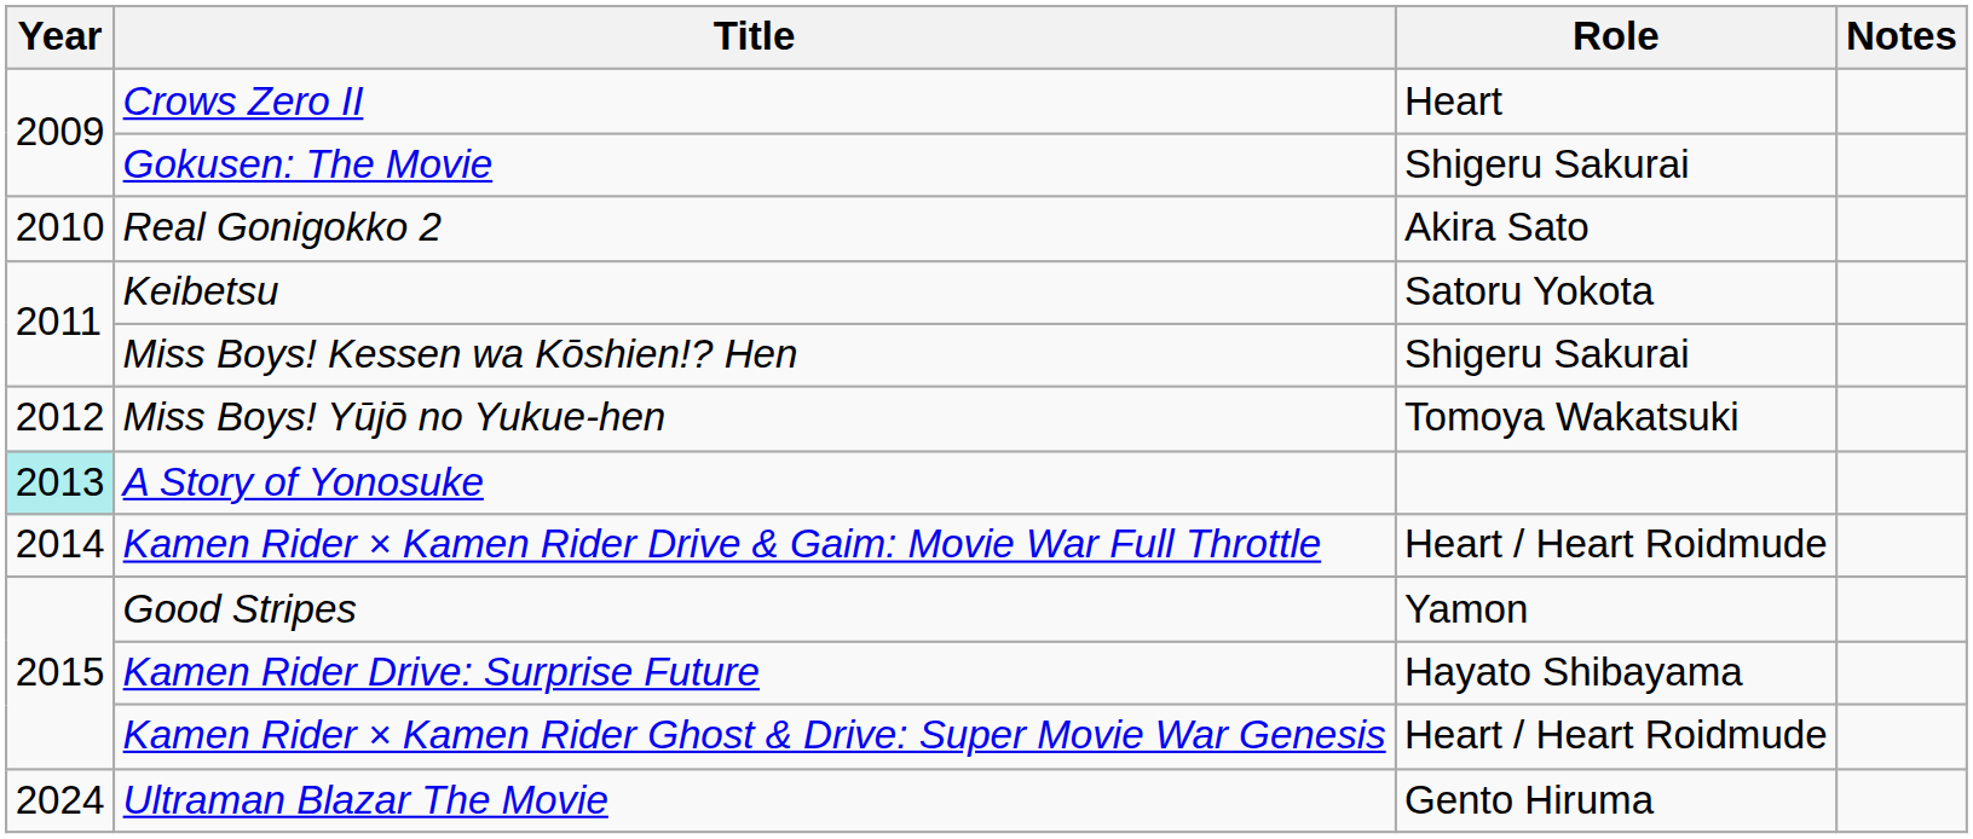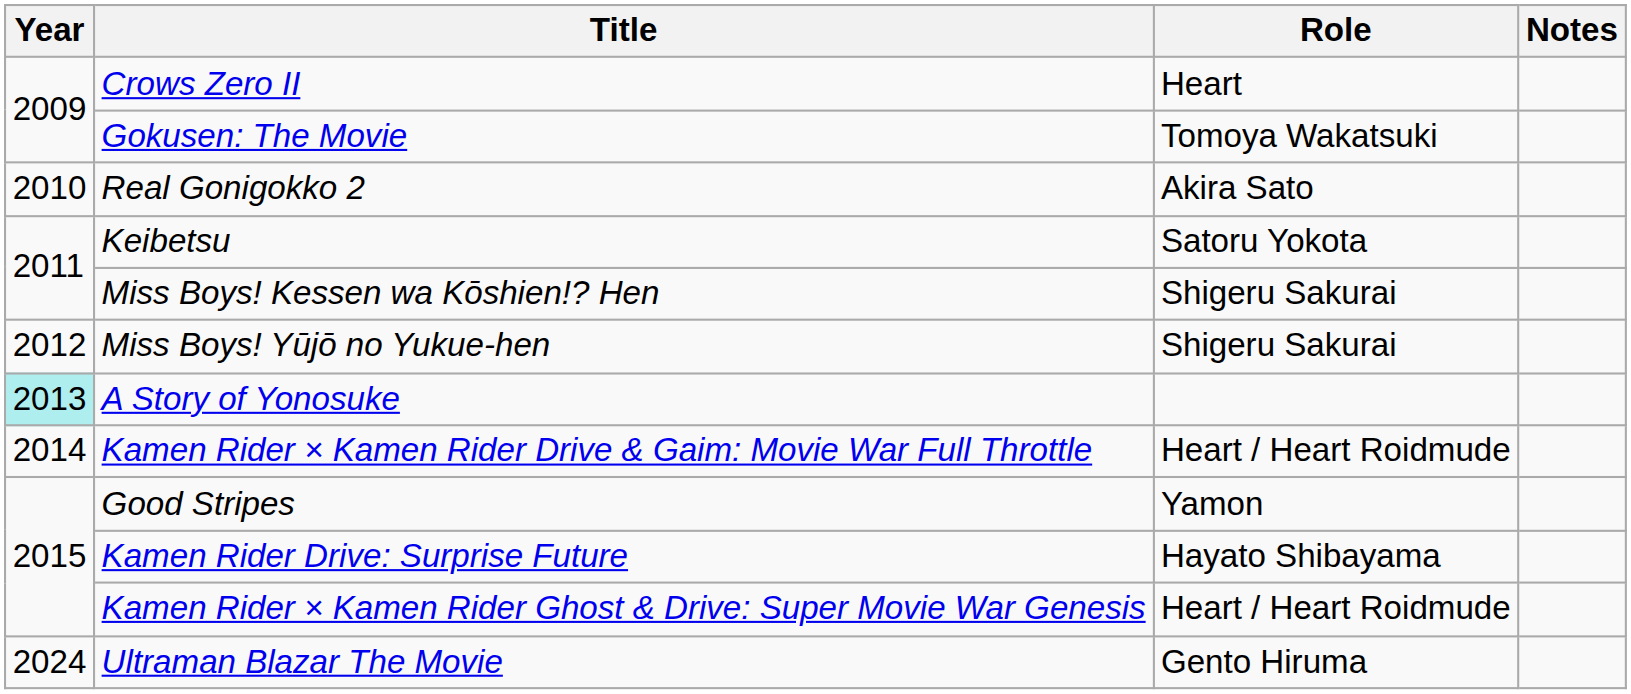 <table class="wikitable">
 <tr>
 <th>Year</th>
 <th>Title</th>
 <th>Role</th>
 <th>Notes</th>
 </tr>
 <tr>
 <td rowspan="2">2009</td>
 <td><em><a href='#'>Crows Zero II</a></em></td>
 <td>Heart</td>
 <td></td>
 </tr>
 <tr>
 <td><em><a href='#'>Gokusen: The Movie</a></em></td>
-<td>Shigeru Sakurai</td>
+<td>Tomoya Wakatsuki</td>
 <td></td>
 </tr>
 <tr>
 <td>2010</td>
 <td><em>Real Gonigokko 2</em></td>
 <td>Akira Sato</td>
 <td></td>
 </tr>
 <tr>
 <td rowspan="2">2011</td>
 <td><em>Keibetsu</em></td>
 <td>Satoru Yokota</td>
 <td></td>
 </tr>
 <tr>
 <td><em>Miss Boys! Kessen wa Kōshien!? Hen</em></td>
 <td>Shigeru Sakurai</td>
 <td></td>
 </tr>
 <tr>
 <td>2012</td>
 <td><em>Miss Boys! Yūjō no Yukue-hen</em></td>
-<td>Tomoya Wakatsuki</td>
+<td>Shigeru Sakurai</td>
 <td></td>
 </tr>
 <tr>
 <td style="background: paleturquoise;">2013</td>
 <td><em><a href='#'>A Story of Yonosuke</a></em></td>
 <td></td>
 <td></td>
 </tr>
 <tr>
 <td>2014</td>
 <td><em><a href='#'>Kamen Rider × Kamen Rider Drive & Gaim: Movie War Full Throttle</a></em></td>
 <td>Heart / Heart Roidmude</td>
 <td></td>
 </tr>
 <tr>
 <td rowspan="3">2015</td>
 <td><em>Good Stripes</em></td>
 <td>Yamon</td>
 <td></td>
 </tr>
 <tr>
 <td><em><a href='#'>Kamen Rider Drive: Surprise Future</a></em></td>
 <td>Hayato Shibayama</td>
 <td></td>
 </tr>
 <tr>
 <td><em><a href='#'>Kamen Rider × Kamen Rider Ghost & Drive: Super Movie War Genesis</a></em></td>
 <td>Heart / Heart Roidmude</td>
 <td></td>
 </tr>
 <tr>
 <td>2024</td>
 <td><em><a href='#'>Ultraman Blazar The Movie</a></em></td>
 <td>Gento Hiruma</td>
 <td></td>
 </tr>
 </table>
